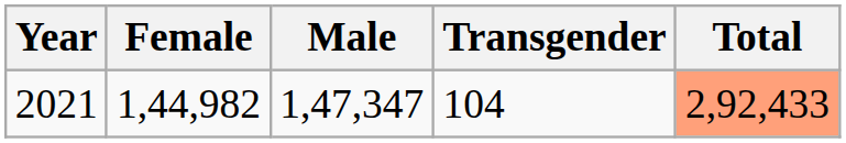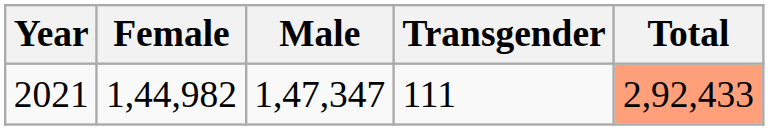 <table class="wikitable">
 <tr>
 <th>Year</th>
 <th>Female</th>
 <th>Male</th>
 <th>Transgender</th>
 <th>Total</th>
 </tr>
 <tr>
 <td>2021</td>
 <td>1,44,982</td>
 <td>1,47,347</td>
-<td>104</td>
+<td>111</td>
 <td style="background: lightsalmon;">2,92,433</td>
 </tr>
 </table>
